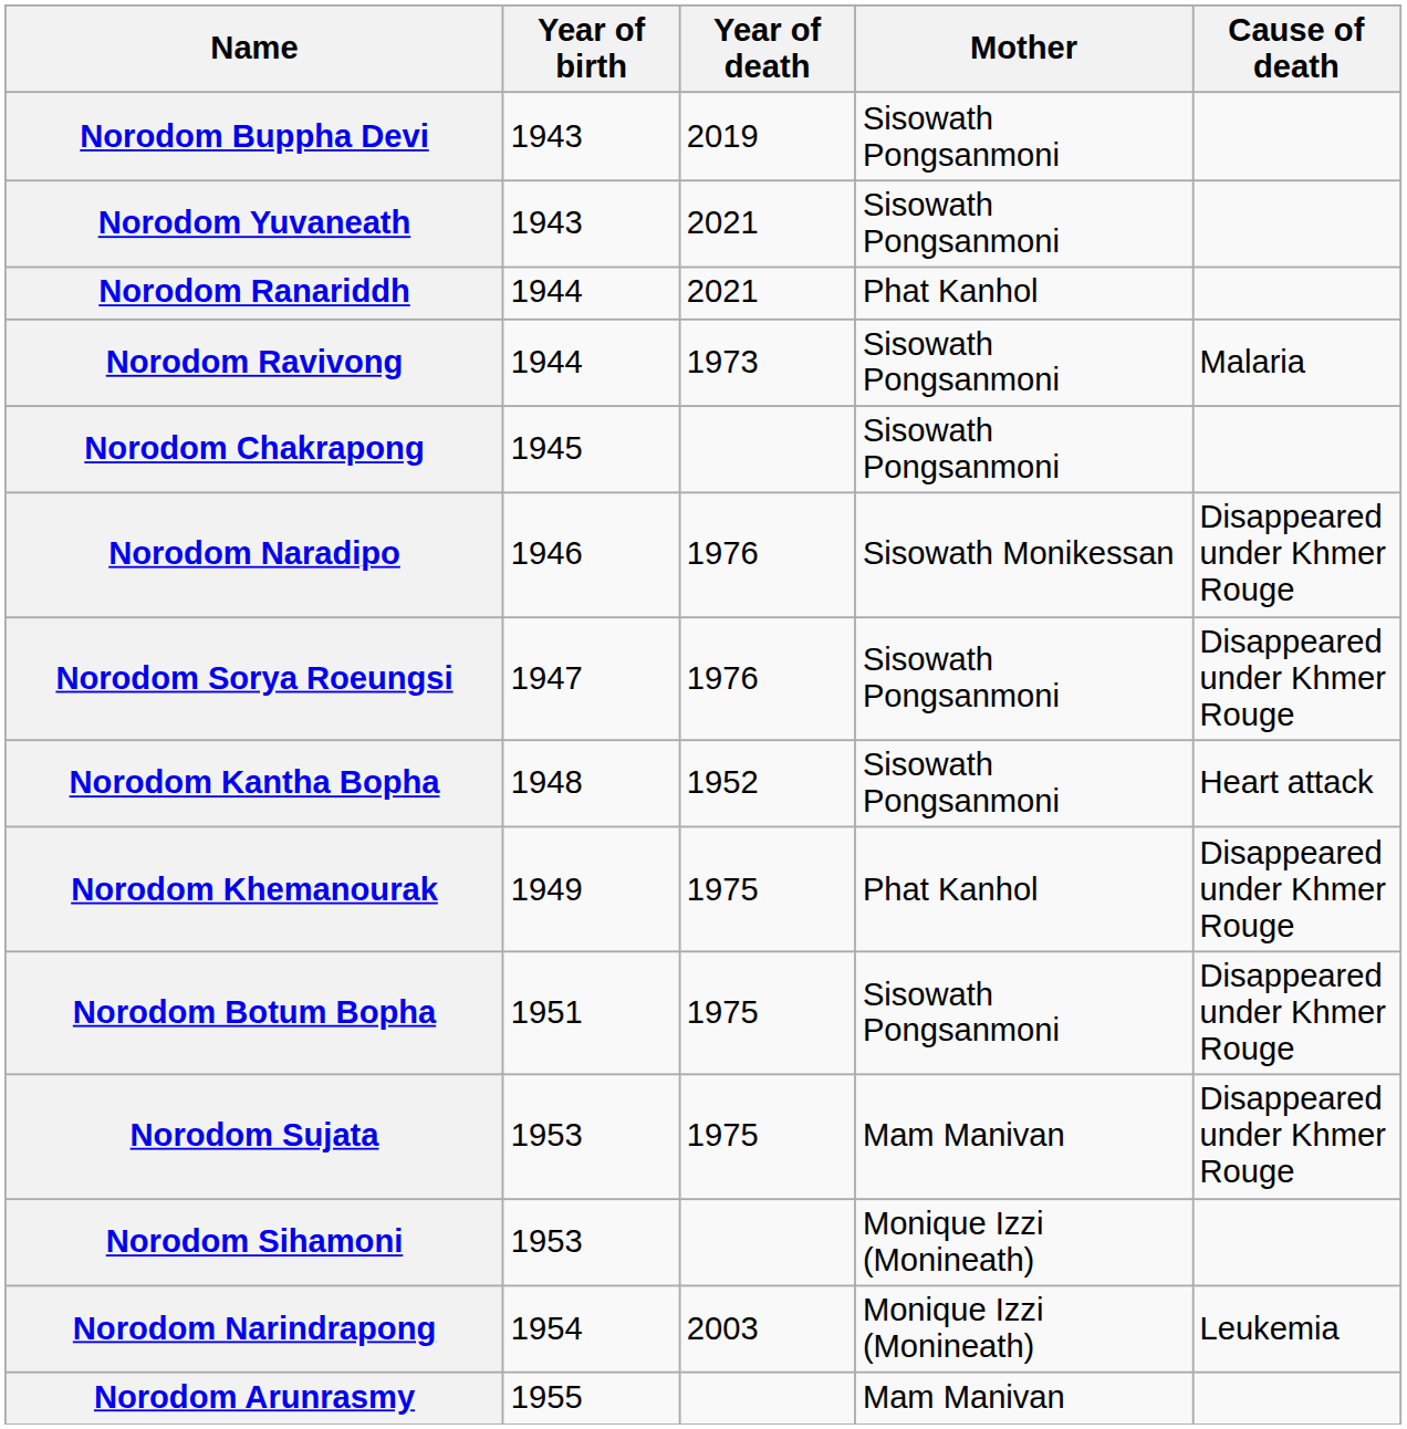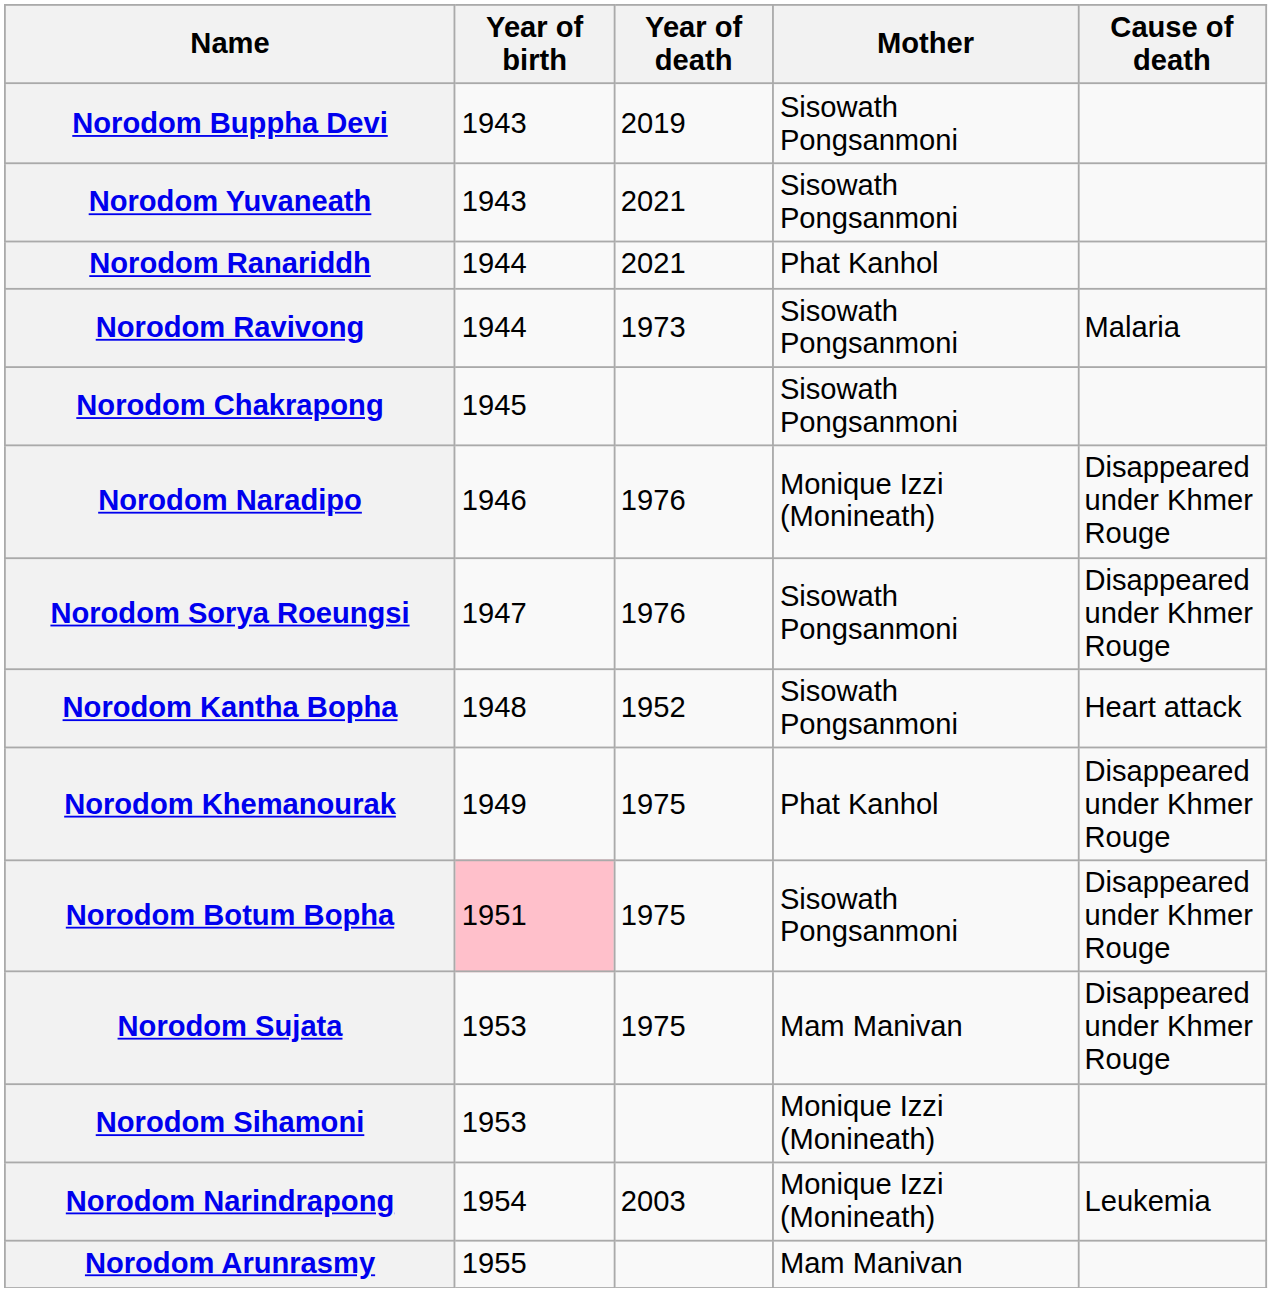 <table class="wikitable plainrowheaders sortable" style="margin-right: 0;">
 <tr>
 <th scope="col" style="width: 15em;">Name</th>
 <th scope="col" style="width: 5em;">Year of birth</th>
 <th scope="col" style="width: 5em;">Year of death</th>
 <th scope="col" style="width: 10em;">Mother</th>
 <th scope="col" style="width: 6em;">Cause of death</th>
 </tr>
 <tr>
 <th scope="row"><a href='#'>Norodom Buppha Devi</a></th>
 <td>1943</td>
 <td>2019</td>
 <td>Sisowath Pongsanmoni</td>
 <td></td>
 </tr>
 <tr>
 <th scope="row"><a href='#'>Norodom Yuvaneath</a></th>
 <td>1943</td>
 <td>2021</td>
 <td>Sisowath Pongsanmoni</td>
 <td></td>
 </tr>
 <tr>
 <th scope="row"><a href='#'>Norodom Ranariddh</a></th>
 <td>1944</td>
 <td>2021</td>
 <td>Phat Kanhol</td>
 <td></td>
 </tr>
 <tr>
 <th scope="row"><a href='#'>Norodom Ravivong</a></th>
 <td>1944</td>
 <td>1973</td>
 <td>Sisowath Pongsanmoni</td>
 <td>Malaria</td>
 </tr>
 <tr>
 <th scope="row"><a href='#'>Norodom Chakrapong</a></th>
 <td>1945</td>
 <td></td>
 <td>Sisowath Pongsanmoni</td>
 <td></td>
 </tr>
 <tr>
 <th scope="row"><a href='#'>Norodom Naradipo</a></th>
 <td>1946</td>
 <td>1976</td>
-<td>Sisowath Monikessan</td>
+<td>Monique Izzi (Monineath)</td>
 <td>Disappeared under Khmer Rouge</td>
 </tr>
 <tr>
 <th scope="row"><a href='#'>Norodom Sorya Roeungsi</a></th>
 <td>1947</td>
 <td>1976</td>
 <td>Sisowath Pongsanmoni</td>
 <td>Disappeared under Khmer Rouge</td>
 </tr>
 <tr>
 <th scope="row"><a href='#'>Norodom Kantha Bopha</a></th>
 <td>1948</td>
 <td>1952</td>
 <td>Sisowath Pongsanmoni</td>
 <td>Heart attack</td>
 </tr>
 <tr>
 <th scope="row"><a href='#'>Norodom Khemanourak</a></th>
 <td>1949</td>
 <td>1975</td>
 <td>Phat Kanhol</td>
 <td>Disappeared under Khmer Rouge</td>
 </tr>
 <tr>
 <th scope="row"><a href='#'>Norodom Botum Bopha</a></th>
-<td>1951</td>
+<td style="background: pink;">1951</td>
 <td>1975</td>
 <td>Sisowath Pongsanmoni</td>
 <td>Disappeared under Khmer Rouge</td>
 </tr>
 <tr>
 <th scope="row"><a href='#'>Norodom Sujata</a></th>
 <td>1953</td>
 <td>1975</td>
 <td>Mam Manivan</td>
 <td>Disappeared under Khmer Rouge</td>
 </tr>
 <tr>
 <th scope="row"><a href='#'>Norodom Sihamoni</a></th>
 <td>1953</td>
 <td></td>
 <td>Monique Izzi (Monineath)</td>
 <td></td>
 </tr>
 <tr>
 <th scope="row"><a href='#'>Norodom Narindrapong</a></th>
 <td>1954</td>
 <td>2003</td>
 <td>Monique Izzi (Monineath)</td>
 <td>Leukemia</td>
 </tr>
 <tr>
 <th scope="row"><a href='#'>Norodom Arunrasmy</a></th>
 <td>1955</td>
 <td></td>
 <td>Mam Manivan</td>
 <td></td>
 </tr>
 </table>
